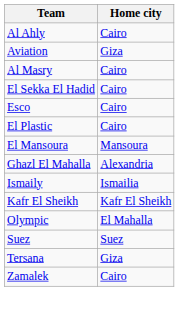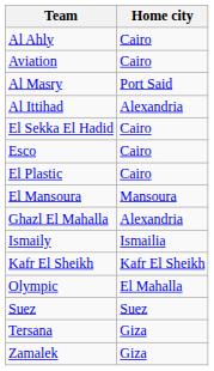 <table class="wikitable sortable" style="text-align: left;">
 <tr>
 <th>Team</th>
 <th>Home city</th>
 </tr>
 <tr>
 <td><a href='#'>Al Ahly</a></td>
 <td><a href='#'>Cairo</a></td>
 </tr>
 <tr>
 <td><a href='#'>Aviation</a></td>
-<td><a href='#'>Giza</a></td>
+<td><a href='#'>Cairo</a></td>
 </tr>
 <tr>
 <td><a href='#'>Al Masry</a></td>
-<td><a href='#'>Cairo</a></td>
+<td><a href='#'>Port Said</a></td>
+</tr>
+<tr>
+<td><a href='#'>Al Ittihad</a></td>
+<td><a href='#'>Alexandria</a></td>
 </tr>
 <tr>
 <td><a href='#'>El Sekka El Hadid</a></td>
 <td><a href='#'>Cairo</a></td>
 </tr>
 <tr>
 <td><a href='#'>Esco</a></td>
 <td><a href='#'>Cairo</a></td>
 </tr>
 <tr>
 <td><a href='#'>El Plastic</a></td>
 <td><a href='#'>Cairo</a></td>
 </tr>
 <tr>
 <td><a href='#'>El Mansoura</a></td>
 <td><a href='#'>Mansoura</a></td>
 </tr>
 <tr>
 <td><a href='#'>Ghazl El Mahalla</a></td>
 <td><a href='#'>Alexandria</a></td>
 </tr>
 <tr>
 <td><a href='#'>Ismaily</a></td>
 <td><a href='#'>Ismailia</a></td>
 </tr>
 <tr>
 <td><a href='#'>Kafr El Sheikh</a></td>
 <td><a href='#'>Kafr El Sheikh</a></td>
 </tr>
 <tr>
 <td><a href='#'>Olympic</a></td>
 <td><a href='#'>El Mahalla</a></td>
 </tr>
 <tr>
 <td><a href='#'>Suez</a></td>
 <td><a href='#'>Suez</a></td>
 </tr>
 <tr>
 <td><a href='#'>Tersana</a></td>
 <td><a href='#'>Giza</a></td>
 </tr>
 <tr>
 <td><a href='#'>Zamalek</a></td>
-<td><a href='#'>Cairo</a></td>
+<td><a href='#'>Giza</a></td>
 </tr>
 </table>
